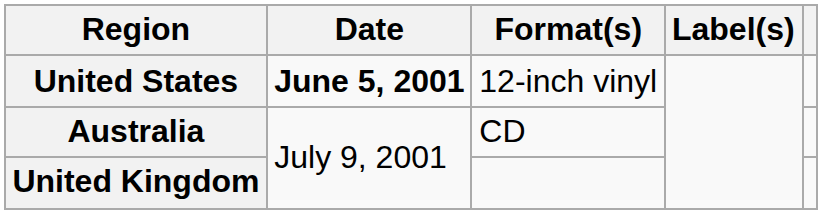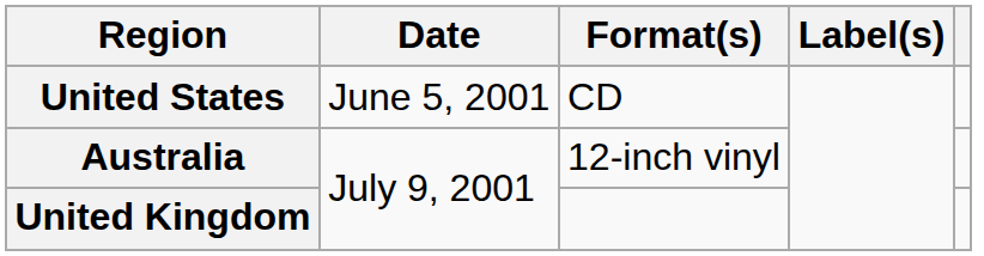 <table class="wikitable plainrowheaders">
 <tr>
 <th scope="col">Region</th>
 <th scope="col">Date</th>
 <th scope="col">Format(s)</th>
 <th scope="col">Label(s)</th>
 <th scope="col"></th>
 </tr>
 <tr>
 <th scope="row">United States</th>
-<td><strong>June 5, 2001</strong></td>
-<td>12-inch vinyl</td>
+<td>June 5, 2001</td>
+<td>CD</td>
 <td rowspan="3"></td>
 <td></td>
 </tr>
 <tr>
 <th scope="row">Australia</th>
 <td rowspan="2">July 9, 2001</td>
-<td>CD</td>
+<td>12-inch vinyl</td>
 <td></td>
 </tr>
 <tr>
 <th scope="row">United Kingdom</th>
 <td></td>
 <td></td>
 </tr>
 </table>
